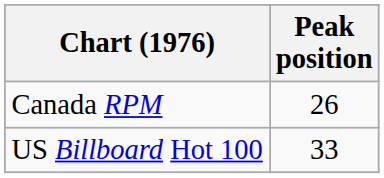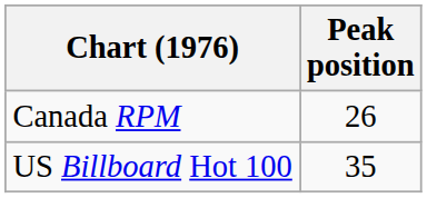 <table class="wikitable sortable">
 <tr>
 <th>Chart (1976)</th>
 <th>Peak<br>position</th>
 </tr>
 <tr>
 <td>Canada <a href='#'><em>RPM</em></a></td>
 <td style="text-align:center;">26</td>
 </tr>
 <tr>
 <td>US <em><a href='#'>Billboard</a></em> <a href='#'>Hot 100</a></td>
-<td style="text-align:center;">33</td>
+<td style="text-align:center;">35</td>
 </tr>
 </table>
